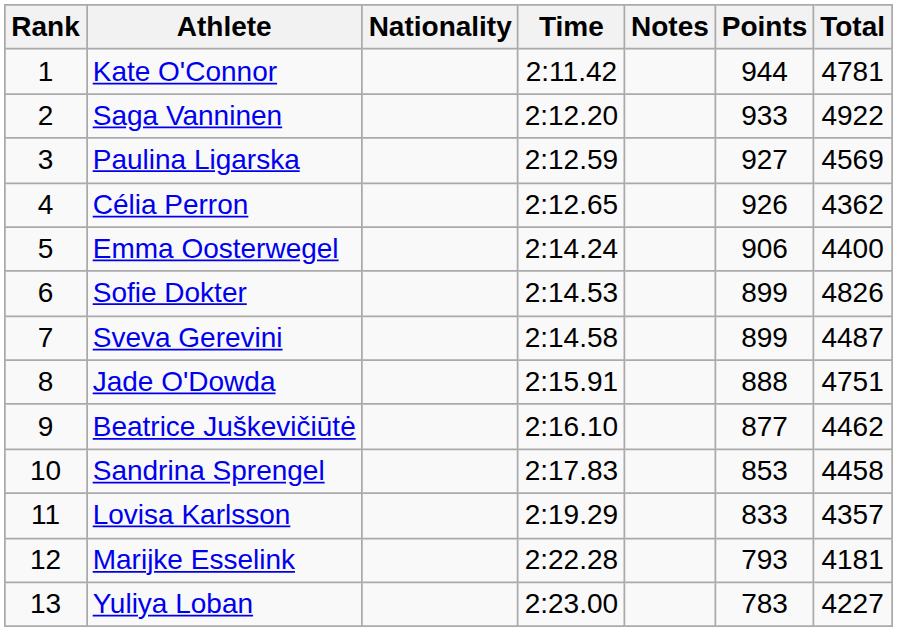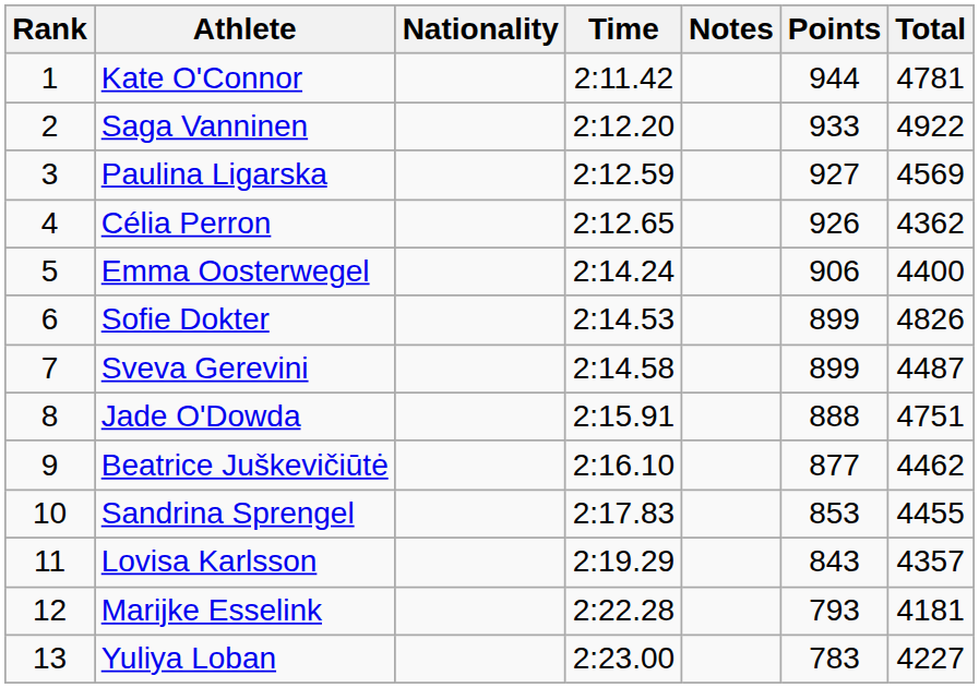 <table class="wikitable sortable" style="text-align:center">
 <tr>
 <th>Rank</th>
 <th>Athlete</th>
 <th>Nationality</th>
 <th>Time</th>
 <th>Notes</th>
 <th>Points</th>
 <th>Total</th>
 </tr>
 <tr>
 <td>1</td>
 <td align="left"><a href='#'>Kate O'Connor</a></td>
 <td align="left"></td>
 <td>2:11.42</td>
 <td></td>
 <td>944</td>
 <td>4781</td>
 </tr>
 <tr>
 <td>2</td>
 <td align="left"><a href='#'>Saga Vanninen</a></td>
 <td align="left"></td>
 <td>2:12.20</td>
 <td></td>
 <td>933</td>
 <td>4922</td>
 </tr>
 <tr>
 <td>3</td>
 <td align="left"><a href='#'>Paulina Ligarska</a></td>
 <td align="left"></td>
 <td>2:12.59</td>
 <td></td>
 <td>927</td>
 <td>4569</td>
 </tr>
 <tr>
 <td>4</td>
 <td align="left"><a href='#'>Célia Perron</a></td>
 <td align="left"></td>
 <td>2:12.65</td>
 <td></td>
 <td>926</td>
 <td>4362</td>
 </tr>
 <tr>
 <td>5</td>
 <td align="left"><a href='#'>Emma Oosterwegel</a></td>
 <td align="left"></td>
 <td>2:14.24</td>
 <td></td>
 <td>906</td>
 <td>4400</td>
 </tr>
 <tr>
 <td>6</td>
 <td align="left"><a href='#'>Sofie Dokter</a></td>
 <td align="left"></td>
 <td>2:14.53</td>
 <td></td>
 <td>899</td>
 <td>4826</td>
 </tr>
 <tr>
 <td>7</td>
 <td align="left"><a href='#'>Sveva Gerevini</a></td>
 <td align="left"></td>
 <td>2:14.58</td>
 <td></td>
 <td>899</td>
 <td>4487</td>
 </tr>
 <tr>
 <td>8</td>
 <td align="left"><a href='#'>Jade O'Dowda</a></td>
 <td align="left"></td>
 <td>2:15.91</td>
 <td></td>
 <td>888</td>
 <td>4751</td>
 </tr>
 <tr>
 <td>9</td>
 <td align="left"><a href='#'>Beatrice Juškevičiūtė</a></td>
 <td align="left"></td>
 <td>2:16.10</td>
 <td></td>
 <td>877</td>
 <td>4462</td>
 </tr>
 <tr>
 <td>10</td>
 <td align="left"><a href='#'>Sandrina Sprengel</a></td>
 <td align="left"></td>
 <td>2:17.83</td>
 <td></td>
 <td>853</td>
-<td>4458</td>
+<td>4455</td>
 </tr>
 <tr>
 <td>11</td>
 <td align="left"><a href='#'>Lovisa Karlsson</a></td>
 <td align="left"></td>
 <td>2:19.29</td>
 <td></td>
-<td>833</td>
+<td>843</td>
 <td>4357</td>
 </tr>
 <tr>
 <td>12</td>
 <td align="left"><a href='#'>Marijke Esselink</a></td>
 <td align="left"></td>
 <td>2:22.28</td>
 <td></td>
 <td>793</td>
 <td>4181</td>
 </tr>
 <tr>
 <td>13</td>
 <td align="left"><a href='#'>Yuliya Loban</a></td>
 <td align="left"></td>
 <td>2:23.00</td>
 <td></td>
 <td>783</td>
 <td>4227</td>
 </tr>
 </table>
